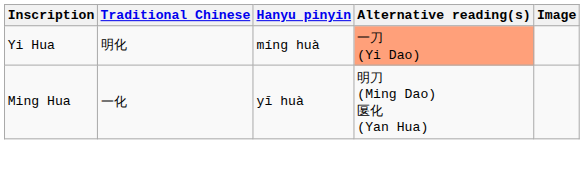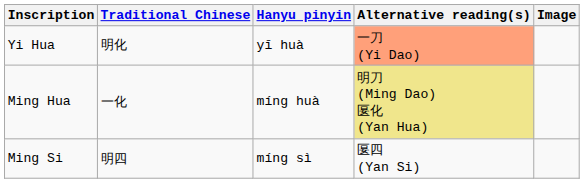 <table class="wikitable">
 <tr>
 <th>Inscription</th>
 <th><a href='#'>Traditional Chinese</a></th>
 <th><a href='#'>Hanyu pinyin</a></th>
 <th>Alternative reading(s)</th>
 <th>Image</th>
 </tr>
 <tr>
 <td>Yi Hua</td>
 <td>明化</td>
-<td>míng huà</td>
+<td>yī huà</td>
 <td style="background: lightsalmon;">一刀<br>(Yi Dao)</td>
 <td></td>
 </tr>
 <tr>
 <td>Ming Hua</td>
 <td>一化</td>
-<td>yī huà</td>
-<td>明刀<br>(Ming Dao)<br>匽化<br>(Yan Hua)</td>
+<td>míng huà</td>
+<td style="background: khaki;">明刀<br>(Ming Dao)<br>匽化<br>(Yan Hua)</td>
+<td></td>
+</tr>
+<tr>
+<td>Ming Si</td>
+<td>明四</td>
+<td>míng sì</td>
+<td>匽四<br>(Yan Si)</td>
 <td></td>
 </tr>
 </table>
